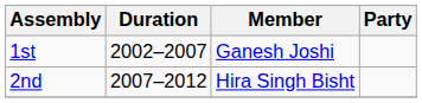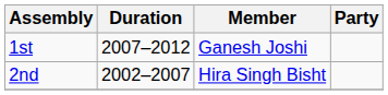 <table class="wikitable sortable">
 <tr>
 <th>Assembly</th>
 <th>Duration</th>
 <th>Member</th>
 <th colspan=2>Party</th>
 </tr>
 <tr>
 <td><a href='#'>1st</a></td>
-<td>2002–2007</td>
+<td>2007–2012</td>
 <td><a href='#'>Ganesh Joshi</a></td>
 <td></td>
 </tr>
 <tr>
 <td><a href='#'>2nd</a></td>
-<td>2007–2012</td>
+<td>2002–2007</td>
 <td><a href='#'>Hira Singh Bisht</a></td>
 <td></td>
 </tr>
 <tr>
 </tr>
 </table>
